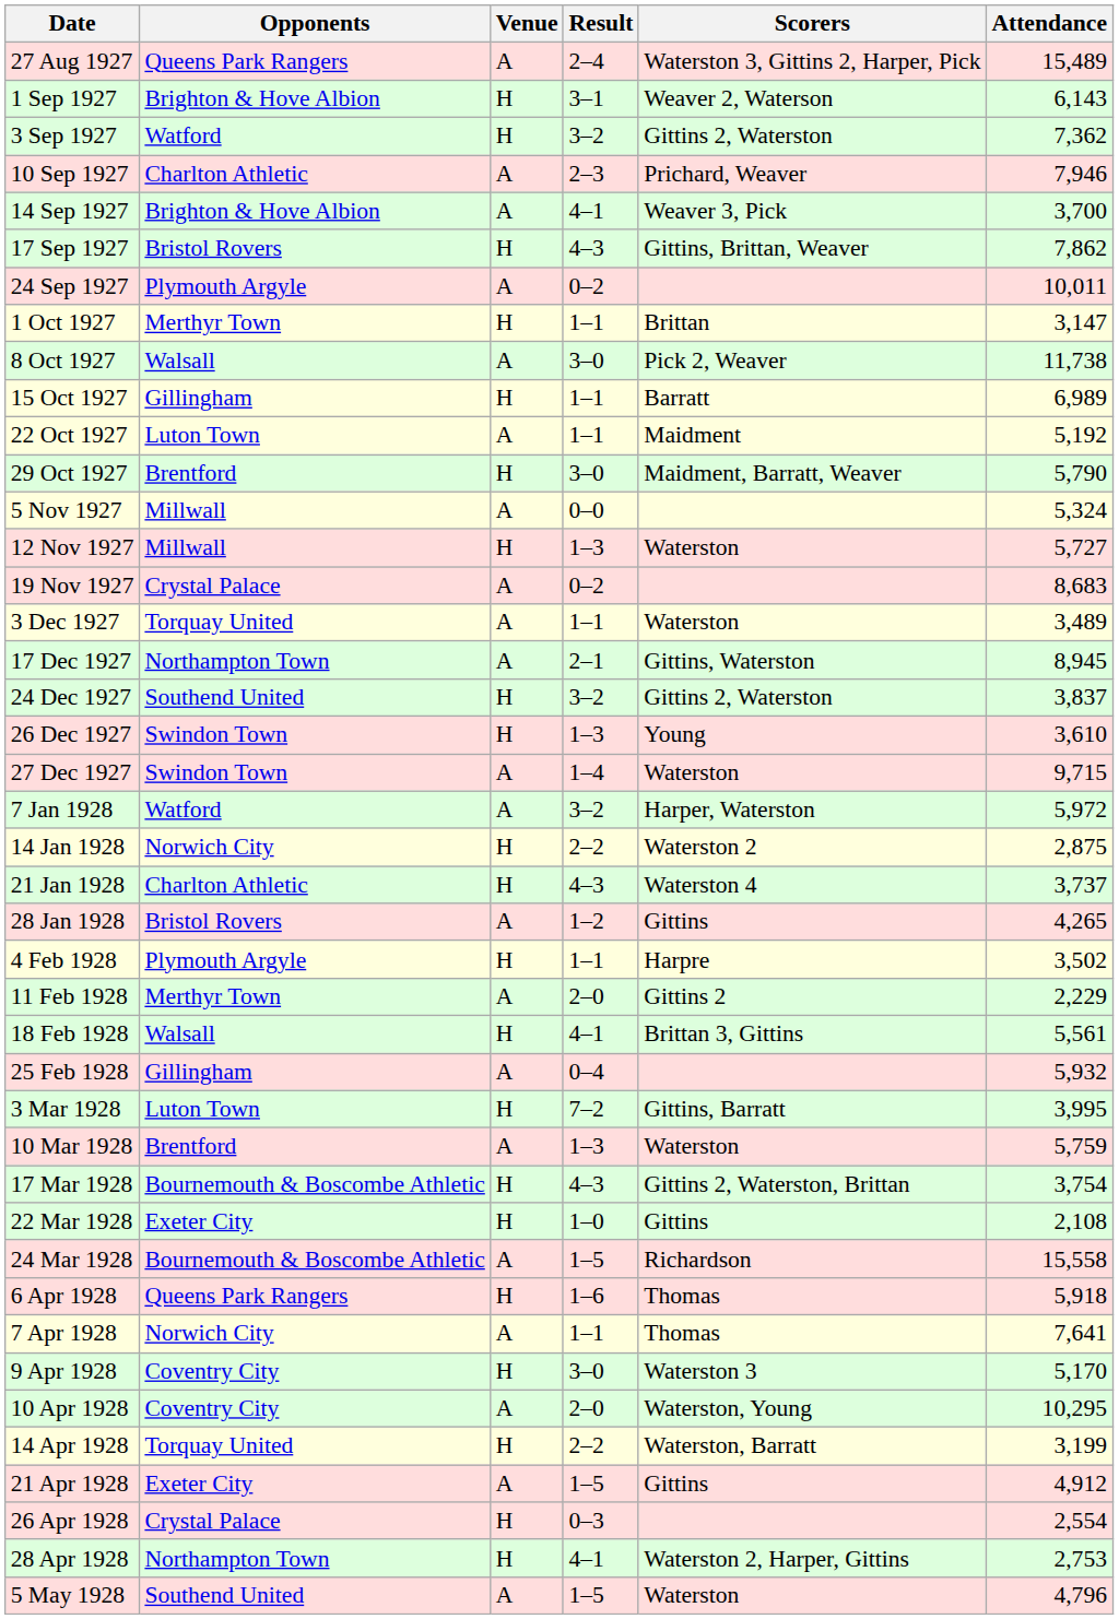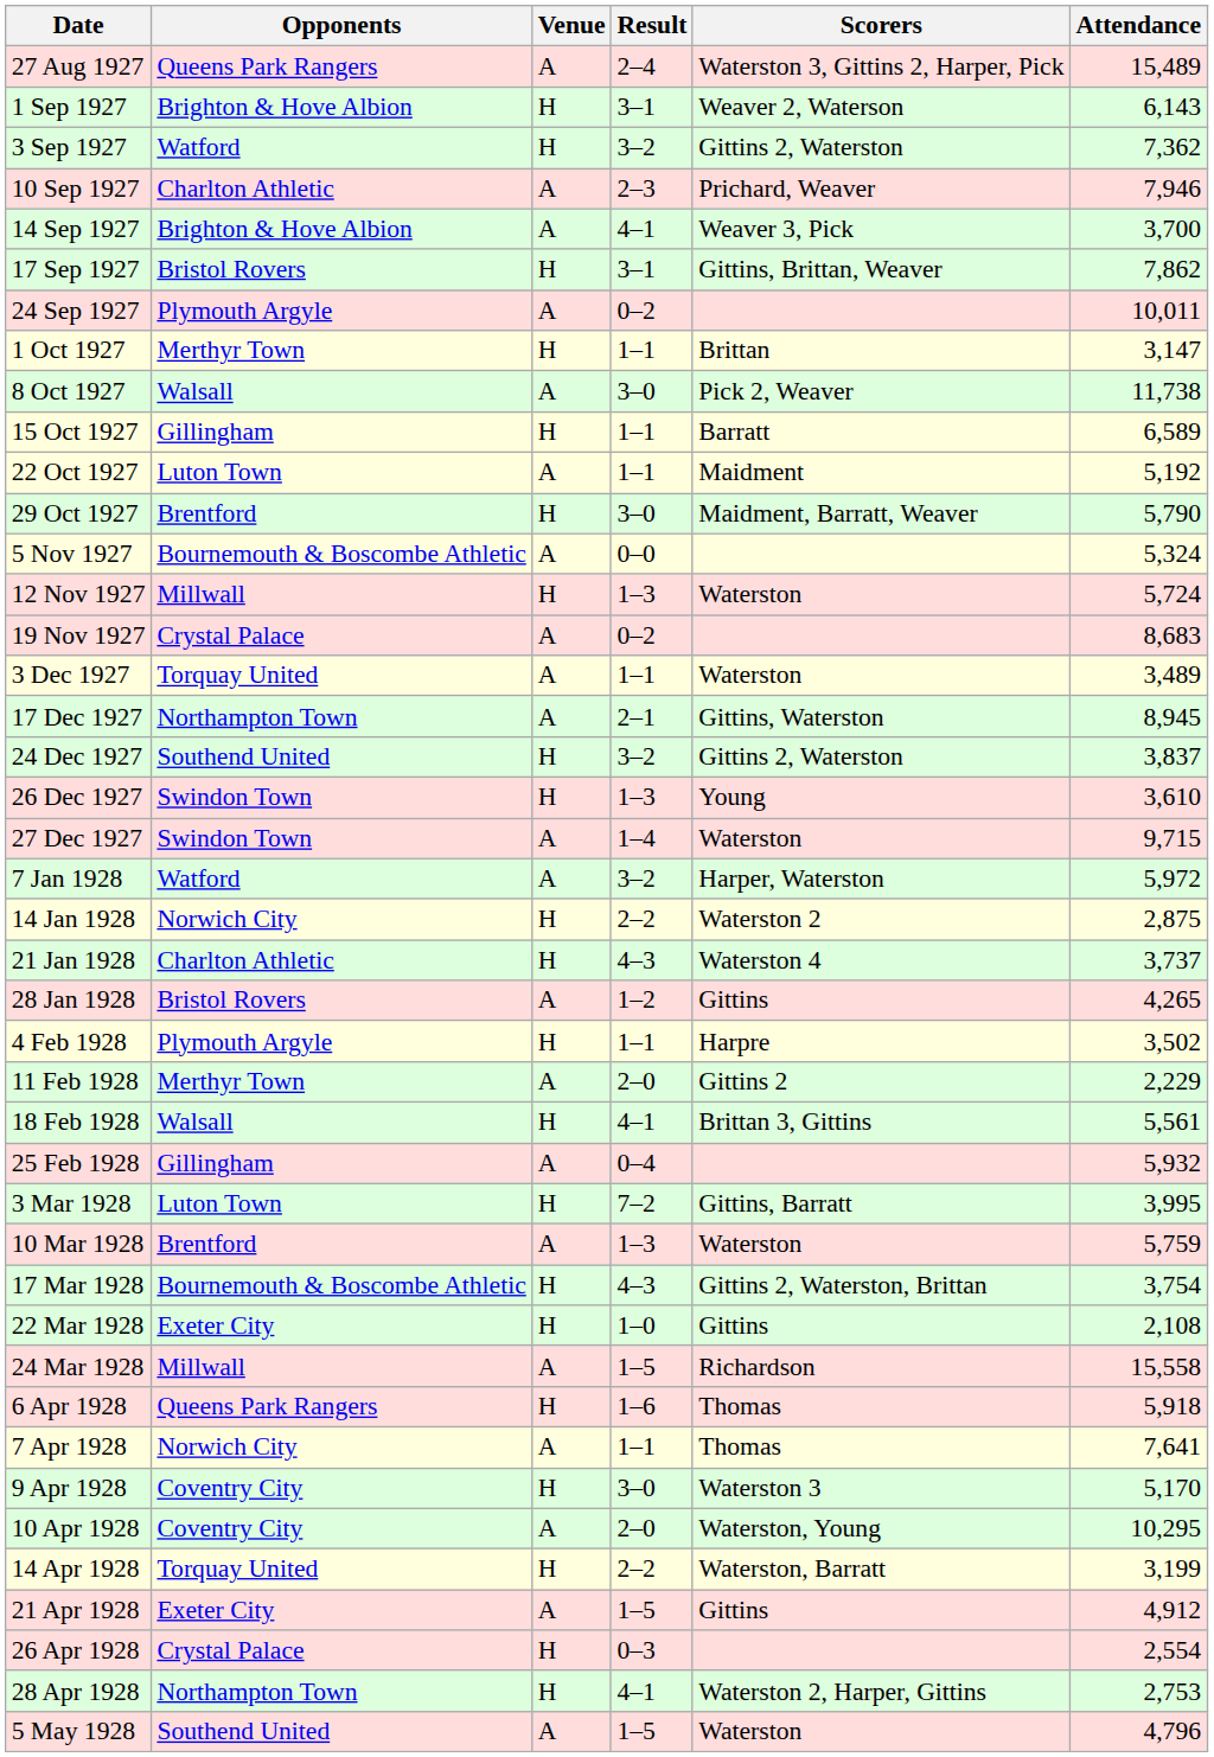 <table class="wikitable sortable">
 <tr>
 <th>Date</th>
 <th>Opponents</th>
 <th>Venue</th>
 <th>Result</th>
 <th>Scorers</th>
 <th>Attendance</th>
 </tr>
 <tr bgcolor="#ffdddd">
 <td>27 Aug 1927</td>
 <td><a href='#'>Queens Park Rangers</a></td>
 <td>A</td>
 <td>2–4</td>
 <td>Waterston 3, Gittins 2, Harper, Pick</td>
 <td align="right">15,489</td>
 </tr>
 <tr bgcolor="#ddffdd">
 <td>1 Sep 1927</td>
 <td><a href='#'>Brighton & Hove Albion</a></td>
 <td>H</td>
 <td>3–1</td>
 <td>Weaver 2, Waterson</td>
 <td align="right">6,143</td>
 </tr>
 <tr bgcolor="#ddffdd">
 <td>3 Sep 1927</td>
 <td><a href='#'>Watford</a></td>
 <td>H</td>
 <td>3–2</td>
 <td>Gittins 2, Waterston</td>
 <td align="right">7,362</td>
 </tr>
 <tr bgcolor="#ffdddd">
 <td>10 Sep 1927</td>
 <td><a href='#'>Charlton Athletic</a></td>
 <td>A</td>
 <td>2–3</td>
 <td>Prichard, Weaver</td>
 <td align="right">7,946</td>
 </tr>
 <tr bgcolor="#ddffdd">
 <td>14 Sep 1927</td>
 <td><a href='#'>Brighton & Hove Albion</a></td>
 <td>A</td>
 <td>4–1</td>
 <td>Weaver 3, Pick</td>
 <td align="right">3,700</td>
 </tr>
 <tr bgcolor="#ddffdd">
 <td>17 Sep 1927</td>
 <td><a href='#'>Bristol Rovers</a></td>
 <td>H</td>
-<td>4–3</td>
+<td>3–1</td>
 <td>Gittins, Brittan, Weaver</td>
 <td align="right">7,862</td>
 </tr>
 <tr bgcolor="#ffdddd">
 <td>24 Sep 1927</td>
 <td><a href='#'>Plymouth Argyle</a></td>
 <td>A</td>
 <td>0–2</td>
 <td></td>
 <td align="right">10,011</td>
 </tr>
 <tr bgcolor="#ffffdd">
 <td>1 Oct 1927</td>
 <td><a href='#'>Merthyr Town</a></td>
 <td>H</td>
 <td>1–1</td>
 <td>Brittan</td>
 <td align="right">3,147</td>
 </tr>
 <tr bgcolor="#ddffdd">
 <td>8 Oct 1927</td>
 <td><a href='#'>Walsall</a></td>
 <td>A</td>
 <td>3–0</td>
 <td>Pick 2, Weaver</td>
 <td align="right">11,738</td>
 </tr>
 <tr bgcolor="#ffffdd">
 <td>15 Oct 1927</td>
 <td><a href='#'>Gillingham</a></td>
 <td>H</td>
 <td>1–1</td>
 <td>Barratt</td>
-<td align="right">6,989</td>
+<td align="right">6,589</td>
 </tr>
 <tr bgcolor="#ffffdd">
 <td>22 Oct 1927</td>
 <td><a href='#'>Luton Town</a></td>
 <td>A</td>
 <td>1–1</td>
 <td>Maidment</td>
 <td align="right">5,192</td>
 </tr>
 <tr bgcolor="#ddffdd">
 <td>29 Oct 1927</td>
 <td><a href='#'>Brentford</a></td>
 <td>H</td>
 <td>3–0</td>
 <td>Maidment, Barratt, Weaver</td>
 <td align="right">5,790</td>
 </tr>
 <tr bgcolor="#ffffdd">
 <td>5 Nov 1927</td>
-<td><a href='#'>Millwall</a></td>
+<td><a href='#'>Bournemouth & Boscombe Athletic</a></td>
 <td>A</td>
 <td>0–0</td>
 <td></td>
 <td align="right">5,324</td>
 </tr>
 <tr bgcolor="#ffdddd">
 <td>12 Nov 1927</td>
 <td><a href='#'>Millwall</a></td>
 <td>H</td>
 <td>1–3</td>
 <td>Waterston</td>
-<td align="right">5,727</td>
+<td align="right">5,724</td>
 </tr>
 <tr bgcolor="#ffdddd">
 <td>19 Nov 1927</td>
 <td><a href='#'>Crystal Palace</a></td>
 <td>A</td>
 <td>0–2</td>
 <td></td>
 <td align="right">8,683</td>
 </tr>
 <tr bgcolor="#ffffdd">
 <td>3 Dec 1927</td>
 <td><a href='#'>Torquay United</a></td>
 <td>A</td>
 <td>1–1</td>
 <td>Waterston</td>
 <td align="right">3,489</td>
 </tr>
 <tr bgcolor="#ddffdd">
 <td>17 Dec 1927</td>
 <td><a href='#'>Northampton Town</a></td>
 <td>A</td>
 <td>2–1</td>
 <td>Gittins, Waterston</td>
 <td align="right">8,945</td>
 </tr>
 <tr bgcolor="#ddffdd">
 <td>24 Dec 1927</td>
 <td><a href='#'>Southend United</a></td>
 <td>H</td>
 <td>3–2</td>
 <td>Gittins 2, Waterston</td>
 <td align="right">3,837</td>
 </tr>
 <tr bgcolor="#ffdddd">
 <td>26 Dec 1927</td>
 <td><a href='#'>Swindon Town</a></td>
 <td>H</td>
 <td>1–3</td>
 <td>Young</td>
 <td align="right">3,610</td>
 </tr>
 <tr bgcolor="#ffdddd">
 <td>27 Dec 1927</td>
 <td><a href='#'>Swindon Town</a></td>
 <td>A</td>
 <td>1–4</td>
 <td>Waterston</td>
 <td align="right">9,715</td>
 </tr>
 <tr bgcolor="#ddffdd">
 <td>7 Jan 1928</td>
 <td><a href='#'>Watford</a></td>
 <td>A</td>
 <td>3–2</td>
 <td>Harper, Waterston</td>
 <td align="right">5,972</td>
 </tr>
 <tr bgcolor="#ffffdd">
 <td>14 Jan 1928</td>
 <td><a href='#'>Norwich City</a></td>
 <td>H</td>
 <td>2–2</td>
 <td>Waterston 2</td>
 <td align="right">2,875</td>
 </tr>
 <tr bgcolor="#ddffdd">
 <td>21 Jan 1928</td>
 <td><a href='#'>Charlton Athletic</a></td>
 <td>H</td>
 <td>4–3</td>
 <td>Waterston 4</td>
 <td align="right">3,737</td>
 </tr>
 <tr bgcolor="#ffdddd">
 <td>28 Jan 1928</td>
 <td><a href='#'>Bristol Rovers</a></td>
 <td>A</td>
 <td>1–2</td>
 <td>Gittins</td>
 <td align="right">4,265</td>
 </tr>
 <tr bgcolor="#ffffdd">
 <td>4 Feb 1928</td>
 <td><a href='#'>Plymouth Argyle</a></td>
 <td>H</td>
 <td>1–1</td>
 <td>Harpre</td>
 <td align="right">3,502</td>
 </tr>
 <tr bgcolor="#ddffdd">
 <td>11 Feb 1928</td>
 <td><a href='#'>Merthyr Town</a></td>
 <td>A</td>
 <td>2–0</td>
 <td>Gittins 2</td>
 <td align="right">2,229</td>
 </tr>
 <tr bgcolor="#ddffdd">
 <td>18 Feb 1928</td>
 <td><a href='#'>Walsall</a></td>
 <td>H</td>
 <td>4–1</td>
 <td>Brittan 3, Gittins</td>
 <td align="right">5,561</td>
 </tr>
 <tr bgcolor="#ffdddd">
 <td>25 Feb 1928</td>
 <td><a href='#'>Gillingham</a></td>
 <td>A</td>
 <td>0–4</td>
 <td></td>
 <td align="right">5,932</td>
 </tr>
 <tr bgcolor="#ddffdd">
 <td>3 Mar 1928</td>
 <td><a href='#'>Luton Town</a></td>
 <td>H</td>
 <td>7–2</td>
 <td>Gittins, Barratt</td>
 <td align="right">3,995</td>
 </tr>
 <tr bgcolor="#ffdddd">
 <td>10 Mar 1928</td>
 <td><a href='#'>Brentford</a></td>
 <td>A</td>
 <td>1–3</td>
 <td>Waterston</td>
 <td align="right">5,759</td>
 </tr>
 <tr bgcolor="#ddffdd">
 <td>17 Mar 1928</td>
 <td><a href='#'>Bournemouth & Boscombe Athletic</a></td>
 <td>H</td>
 <td>4–3</td>
 <td>Gittins 2, Waterston, Brittan</td>
 <td align="right">3,754</td>
 </tr>
 <tr bgcolor="#ddffdd">
 <td>22 Mar 1928</td>
 <td><a href='#'>Exeter City</a></td>
 <td>H</td>
 <td>1–0</td>
 <td>Gittins</td>
 <td align="right">2,108</td>
 </tr>
 <tr bgcolor="#ffdddd">
 <td>24 Mar 1928</td>
-<td><a href='#'>Bournemouth & Boscombe Athletic</a></td>
+<td><a href='#'>Millwall</a></td>
 <td>A</td>
 <td>1–5</td>
 <td>Richardson</td>
 <td align="right">15,558</td>
 </tr>
 <tr bgcolor="#ffdddd">
 <td>6 Apr 1928</td>
 <td><a href='#'>Queens Park Rangers</a></td>
 <td>H</td>
 <td>1–6</td>
 <td>Thomas</td>
 <td align="right">5,918</td>
 </tr>
 <tr bgcolor="#ffffdd">
 <td>7 Apr 1928</td>
 <td><a href='#'>Norwich City</a></td>
 <td>A</td>
 <td>1–1</td>
 <td>Thomas</td>
 <td align="right">7,641</td>
 </tr>
 <tr bgcolor="#ddffdd">
 <td>9 Apr 1928</td>
 <td><a href='#'>Coventry City</a></td>
 <td>H</td>
 <td>3–0</td>
 <td>Waterston 3</td>
 <td align="right">5,170</td>
 </tr>
 <tr bgcolor="#ddffdd">
 <td>10 Apr 1928</td>
 <td><a href='#'>Coventry City</a></td>
 <td>A</td>
 <td>2–0</td>
 <td>Waterston, Young</td>
 <td align="right">10,295</td>
 </tr>
 <tr bgcolor="#ffffdd">
 <td>14 Apr 1928</td>
 <td><a href='#'>Torquay United</a></td>
 <td>H</td>
 <td>2–2</td>
 <td>Waterston, Barratt</td>
 <td align="right">3,199</td>
 </tr>
 <tr bgcolor="#ffdddd">
 <td>21 Apr 1928</td>
 <td><a href='#'>Exeter City</a></td>
 <td>A</td>
 <td>1–5</td>
 <td>Gittins</td>
 <td align="right">4,912</td>
 </tr>
 <tr bgcolor="#ffdddd">
 <td>26 Apr 1928</td>
 <td><a href='#'>Crystal Palace</a></td>
 <td>H</td>
 <td>0–3</td>
 <td></td>
 <td align="right">2,554</td>
 </tr>
 <tr bgcolor="#ddffdd">
 <td>28 Apr 1928</td>
 <td><a href='#'>Northampton Town</a></td>
 <td>H</td>
 <td>4–1</td>
 <td>Waterston 2, Harper, Gittins</td>
 <td align="right">2,753</td>
 </tr>
 <tr bgcolor="#ffdddd">
 <td>5 May 1928</td>
 <td><a href='#'>Southend United</a></td>
 <td>A</td>
 <td>1–5</td>
 <td>Waterston</td>
 <td align="right">4,796</td>
 </tr>
 </table>
